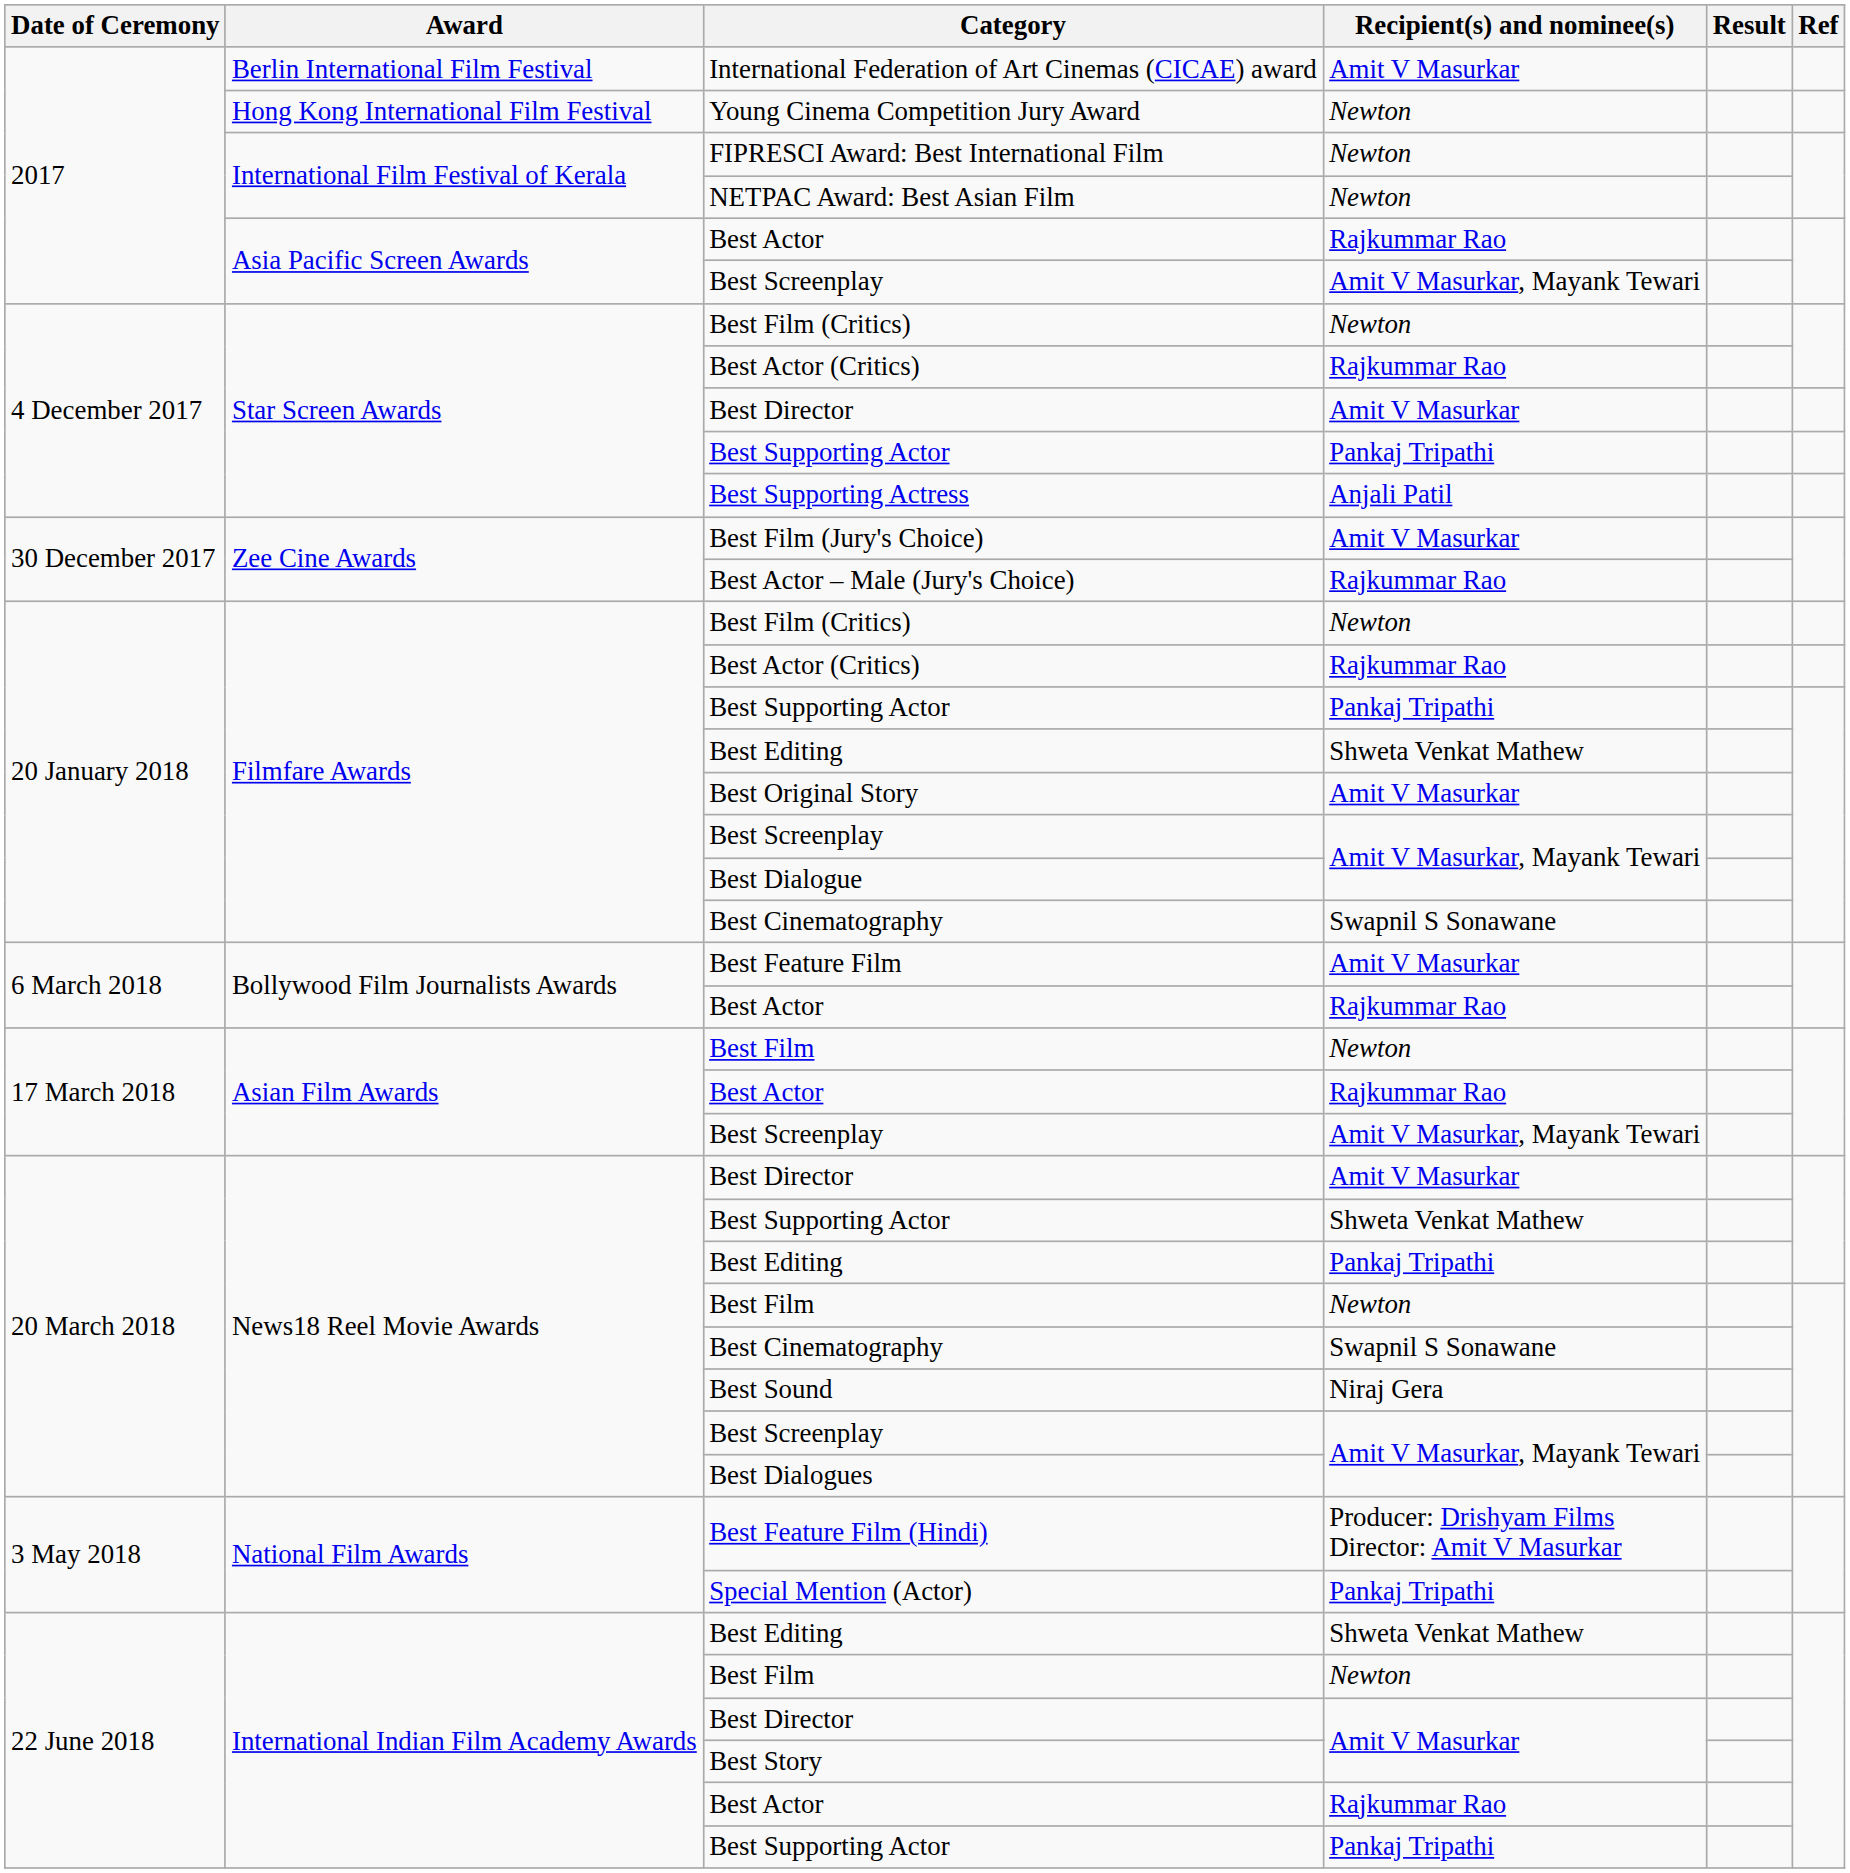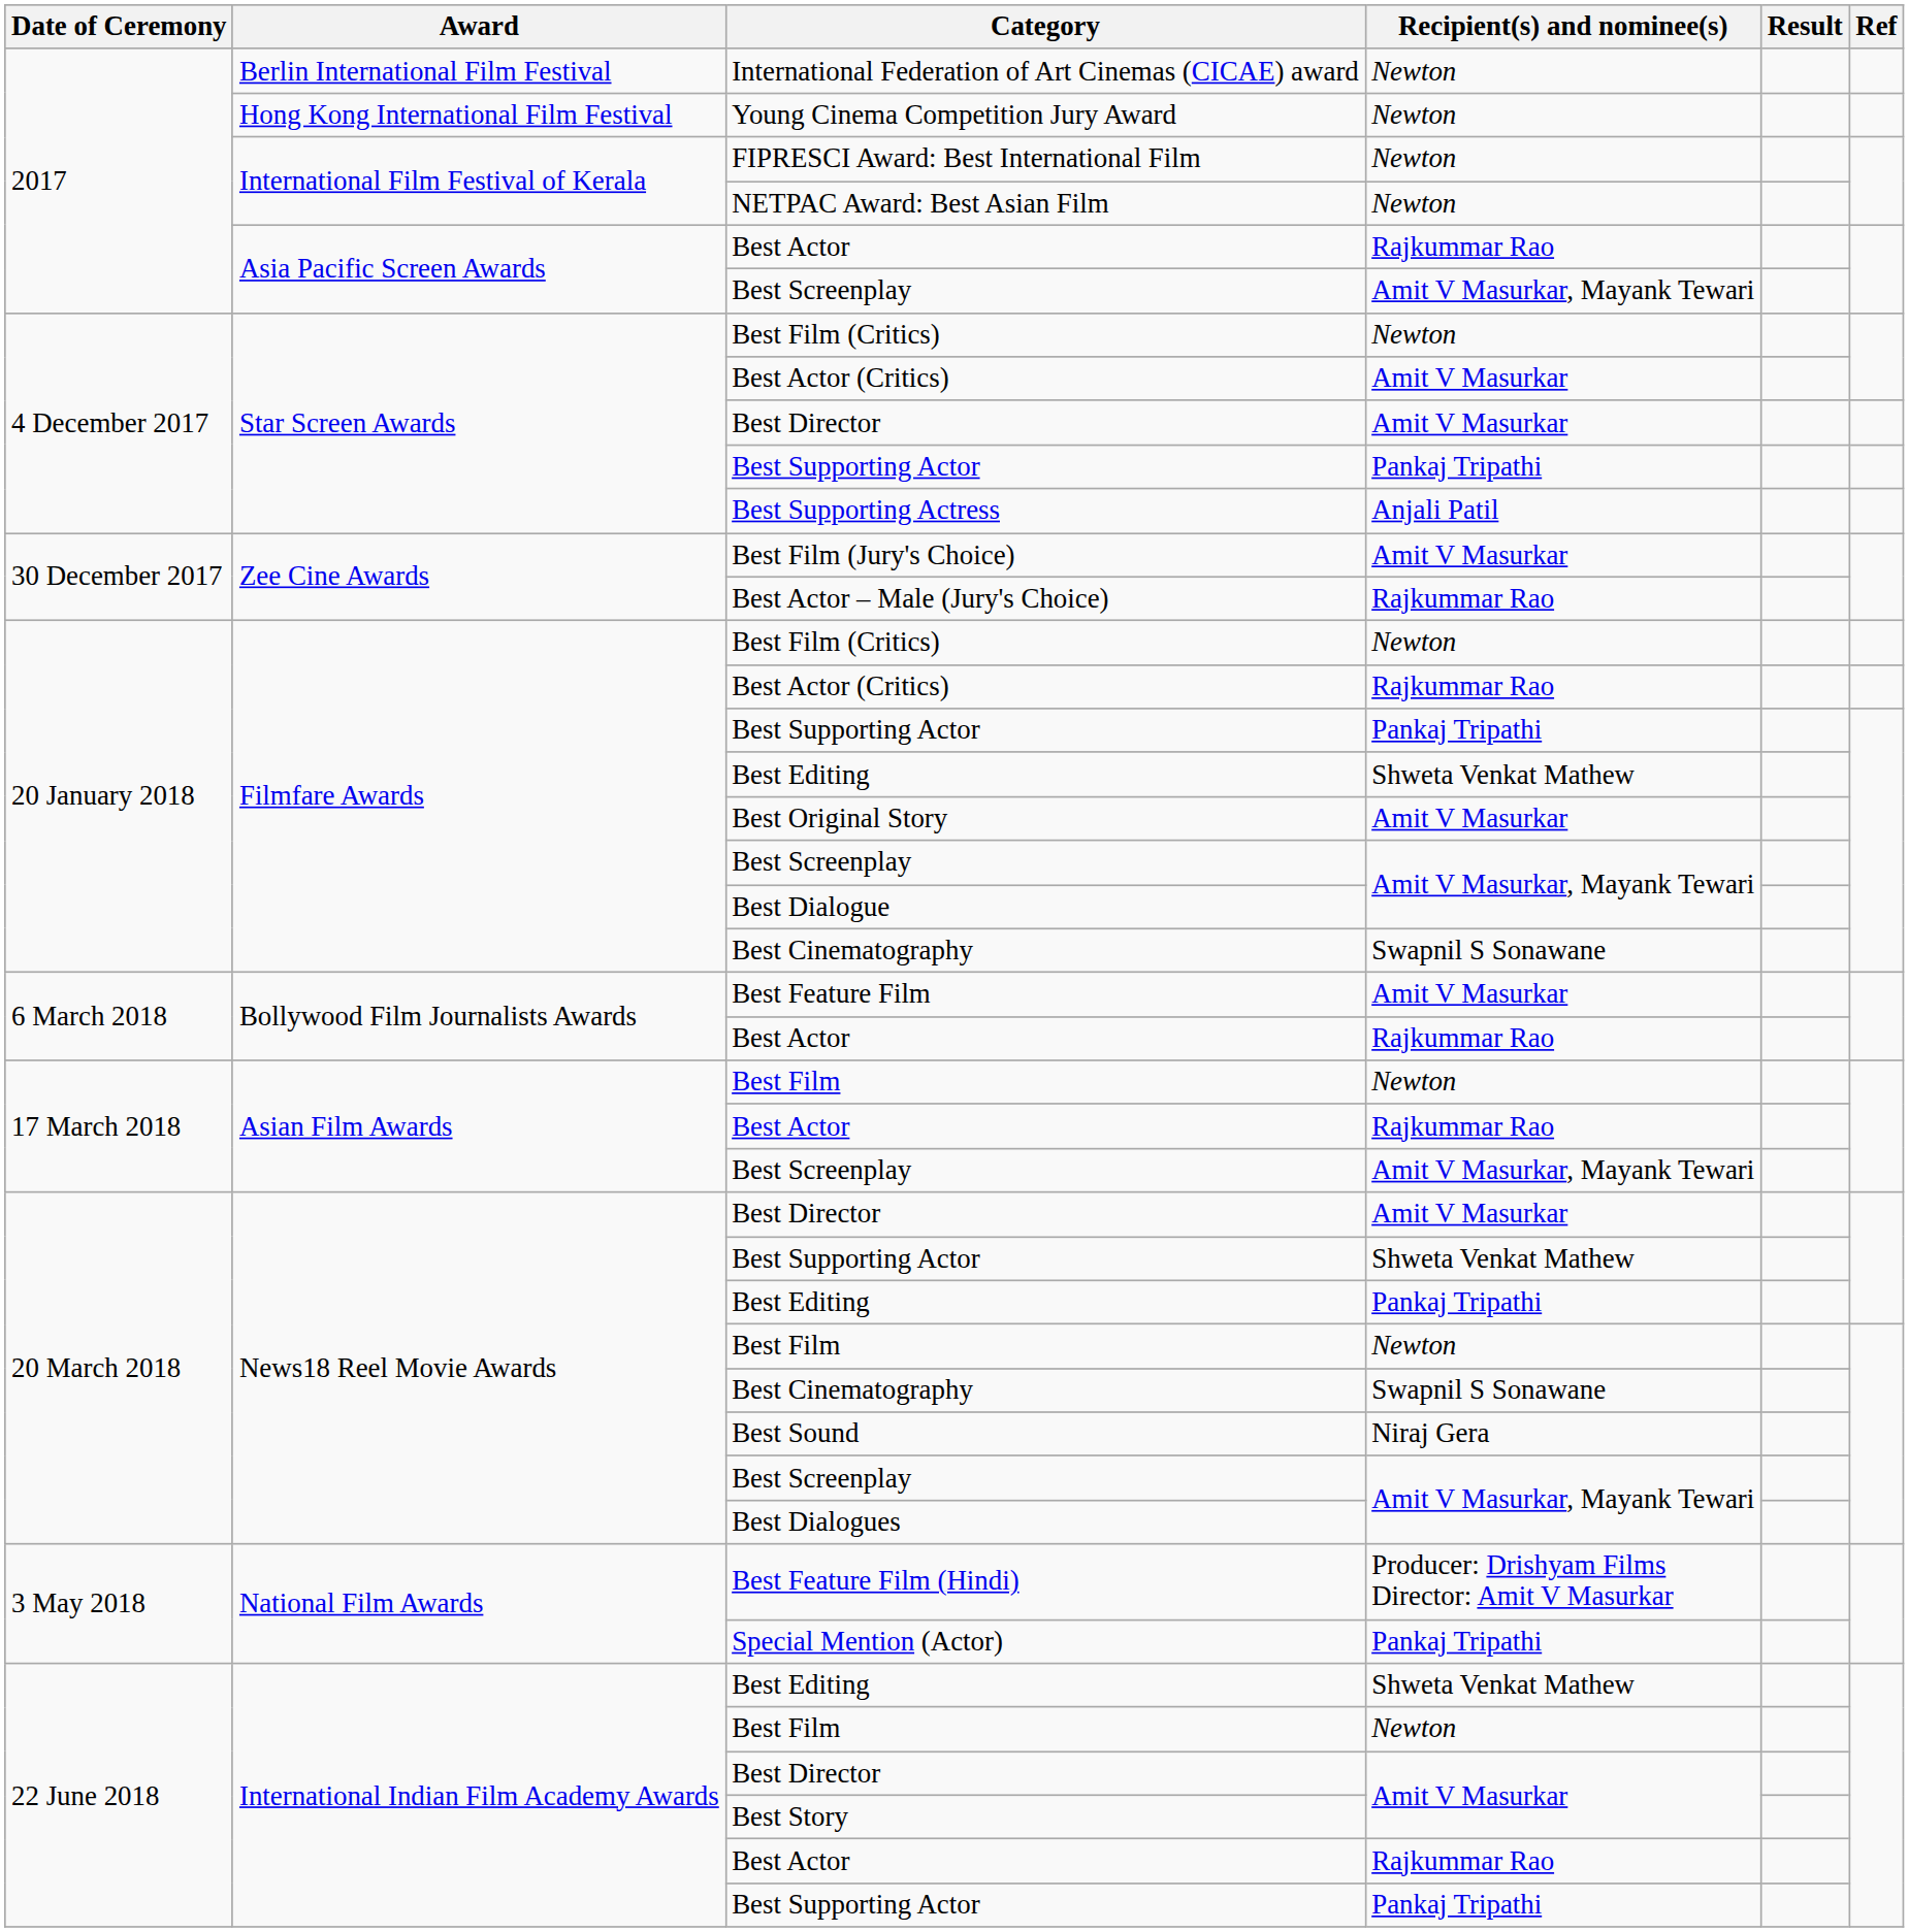 <table class="wikitable sortable">
 <tr>
 <th>Date of Ceremony</th>
 <th>Award</th>
 <th>Category</th>
 <th>Recipient(s) and nominee(s)</th>
 <th>Result</th>
 <th>Ref</th>
 </tr>
 <tr>
 <td rowspan="6">2017</td>
 <td><a href='#'>Berlin International Film Festival</a></td>
 <td>International Federation of Art Cinemas (<a href='#'>CICAE</a>) award</td>
-<td><a href='#'>Amit V Masurkar</a></td>
+<td><em>Newton</em></td>
 <td></td>
 <td></td>
 </tr>
 <tr>
 <td><a href='#'>Hong Kong International Film Festival</a></td>
 <td>Young Cinema Competition Jury Award</td>
 <td><em>Newton</em></td>
 <td></td>
 <td></td>
 </tr>
 <tr>
 <td rowspan="2"><a href='#'>International Film Festival of Kerala</a></td>
 <td>FIPRESCI Award: Best International Film</td>
 <td><em>Newton</em></td>
 <td></td>
 <td rowspan="2"></td>
 </tr>
 <tr>
 <td>NETPAC Award: Best Asian Film</td>
 <td><em>Newton</em></td>
 <td></td>
 </tr>
 <tr>
 <td rowspan="2"><a href='#'>Asia Pacific Screen Awards</a></td>
 <td>Best Actor</td>
 <td><a href='#'>Rajkummar Rao</a></td>
 <td></td>
 <td rowspan="2"></td>
 </tr>
 <tr>
 <td>Best Screenplay</td>
 <td><a href='#'>Amit V Masurkar</a>, Mayank Tewari</td>
 <td></td>
 </tr>
 <tr>
 <td rowspan="5">4 December 2017</td>
 <td rowspan="5"><a href='#'>Star Screen Awards</a></td>
 <td>Best Film (Critics)</td>
 <td><em>Newton</em></td>
 <td></td>
 <td rowspan="2"></td>
 </tr>
 <tr>
 <td>Best Actor (Critics)</td>
-<td><a href='#'>Rajkummar Rao</a></td>
+<td><a href='#'>Amit V Masurkar</a></td>
 <td></td>
 </tr>
 <tr>
 <td>Best Director</td>
 <td><a href='#'>Amit V Masurkar</a></td>
 <td></td>
 <td></td>
 </tr>
 <tr>
 <td><a href='#'>Best Supporting Actor</a></td>
 <td><a href='#'>Pankaj Tripathi</a></td>
 <td></td>
 <td></td>
 </tr>
 <tr>
 <td><a href='#'>Best Supporting Actress</a></td>
 <td><a href='#'>Anjali Patil</a></td>
 <td></td>
 <td></td>
 </tr>
 <tr>
 <td rowspan="2">30 December 2017</td>
 <td rowspan="2"><a href='#'>Zee Cine Awards</a></td>
 <td>Best Film (Jury's Choice)</td>
 <td><a href='#'>Amit V Masurkar</a></td>
 <td></td>
 <td rowspan="2"></td>
 </tr>
 <tr>
 <td>Best Actor – Male (Jury's Choice)</td>
 <td><a href='#'>Rajkummar Rao</a></td>
 <td></td>
 </tr>
 <tr>
 <td rowspan="8">20 January 2018</td>
 <td rowspan="8"><a href='#'>Filmfare Awards</a></td>
 <td>Best Film (Critics)</td>
 <td><em>Newton</em></td>
 <td></td>
 <td></td>
 </tr>
 <tr>
 <td>Best Actor (Critics)</td>
 <td><a href='#'>Rajkummar Rao</a></td>
 <td></td>
 <td></td>
 </tr>
 <tr>
 <td>Best Supporting Actor</td>
 <td><a href='#'>Pankaj Tripathi</a></td>
 <td></td>
 <td rowspan="6"></td>
 </tr>
 <tr>
 <td>Best Editing</td>
 <td>Shweta Venkat Mathew</td>
 <td></td>
 </tr>
 <tr>
 <td>Best Original Story</td>
 <td><a href='#'>Amit V Masurkar</a></td>
 <td></td>
 </tr>
 <tr>
 <td>Best Screenplay</td>
 <td rowspan="2"><a href='#'>Amit V Masurkar</a>, Mayank Tewari</td>
 <td></td>
 </tr>
 <tr>
 <td>Best Dialogue</td>
 <td></td>
 </tr>
 <tr>
 <td>Best Cinematography</td>
 <td>Swapnil S Sonawane</td>
 <td></td>
 </tr>
 <tr>
 <td rowspan="2">6 March 2018</td>
 <td rowspan="2">Bollywood Film Journalists Awards</td>
 <td>Best Feature Film</td>
 <td><a href='#'>Amit V Masurkar</a></td>
 <td></td>
 <td rowspan="2"></td>
 </tr>
 <tr>
 <td>Best Actor</td>
 <td><a href='#'>Rajkummar Rao</a></td>
 <td></td>
 </tr>
 <tr>
 <td rowspan="3">17 March 2018</td>
 <td rowspan="3"><a href='#'>Asian Film Awards</a></td>
 <td><a href='#'>Best Film</a></td>
 <td><em>Newton</em></td>
 <td></td>
 <td rowspan="3"></td>
 </tr>
 <tr>
 <td><a href='#'>Best Actor</a></td>
 <td><a href='#'>Rajkummar Rao</a></td>
 <td></td>
 </tr>
 <tr>
 <td>Best Screenplay</td>
 <td><a href='#'>Amit V Masurkar</a>, Mayank Tewari</td>
 <td></td>
 </tr>
 <tr>
 <td rowspan="8">20 March 2018</td>
 <td rowspan="8">News18 Reel Movie Awards</td>
 <td>Best Director</td>
 <td><a href='#'>Amit V Masurkar</a></td>
 <td></td>
 <td rowspan="3"></td>
 </tr>
 <tr>
 <td>Best Supporting Actor</td>
 <td>Shweta Venkat Mathew</td>
 <td></td>
 </tr>
 <tr>
 <td>Best Editing</td>
 <td><a href='#'>Pankaj Tripathi</a></td>
 <td></td>
 </tr>
 <tr>
 <td>Best Film</td>
 <td><em>Newton</em></td>
 <td></td>
 <td rowspan="5"></td>
 </tr>
 <tr>
 <td>Best Cinematography</td>
 <td>Swapnil S Sonawane</td>
 <td></td>
 </tr>
 <tr>
 <td>Best Sound</td>
 <td>Niraj Gera</td>
 <td></td>
 </tr>
 <tr>
 <td>Best Screenplay</td>
 <td rowspan="2"><a href='#'>Amit V Masurkar</a>, Mayank Tewari</td>
 <td></td>
 </tr>
 <tr>
 <td>Best Dialogues</td>
 <td></td>
 </tr>
 <tr>
 <td rowspan="2">3 May 2018</td>
 <td rowspan="2"><a href='#'>National Film Awards</a></td>
 <td><a href='#'>Best Feature Film (Hindi)</a></td>
 <td>Producer: <a href='#'>Drishyam Films</a><br>Director: <a href='#'>Amit V Masurkar</a></td>
 <td></td>
 <td rowspan="2"></td>
 </tr>
 <tr>
 <td><a href='#'>Special Mention</a> (Actor)</td>
 <td><a href='#'>Pankaj Tripathi</a></td>
 <td></td>
 </tr>
 <tr>
 <td rowspan="6">22 June 2018</td>
 <td rowspan="6"><a href='#'>International Indian Film Academy Awards</a></td>
 <td>Best Editing</td>
 <td>Shweta Venkat Mathew</td>
 <td></td>
 <td rowspan="6"></td>
 </tr>
 <tr>
 <td>Best Film</td>
 <td><em>Newton</em></td>
 <td></td>
 </tr>
 <tr>
 <td>Best Director</td>
 <td rowspan="2"><a href='#'>Amit V Masurkar</a></td>
 <td></td>
 </tr>
 <tr>
 <td>Best Story</td>
 <td></td>
 </tr>
 <tr>
 <td>Best Actor</td>
 <td><a href='#'>Rajkummar Rao</a></td>
 <td></td>
 </tr>
 <tr>
 <td>Best Supporting Actor</td>
 <td><a href='#'>Pankaj Tripathi</a></td>
 <td></td>
 </tr>
 </table>
